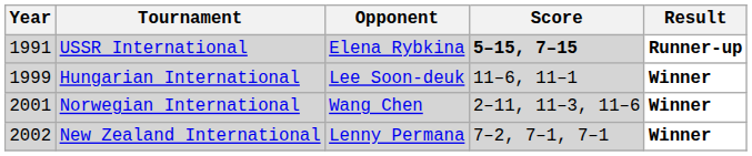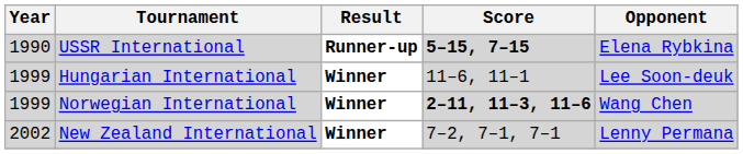 <table class="sortable wikitable" style="font-size: 90%;">
 <tr>
 <th>Year</th>
 <th>Tournament</th>
+<th>Result</th>
+<th>Score</th>
 <th>Opponent</th>
-<th>Score</th>
-<th>Result</th>
 </tr>
 <tr style="background:#D5D5D5">
-<td align="center">1991</td>
+<td align="center">1990</td>
 <td align="left"><a href='#'>USSR International</a></td>
+<td style="text-align:left; background:white"> <strong>Runner-up</strong></td>
+<td align="left"><strong>5–15, 7–15</strong></td>
 <td align="left"> <a href='#'>Elena Rybkina</a></td>
-<td align="left"><strong>5–15, 7–15</strong></td>
-<td style="text-align:left; background:white"> <strong>Runner-up</strong></td>
 </tr>
 <tr style="background:#D5D5D5">
 <td align="center">1999</td>
 <td align="left"><a href='#'>Hungarian International</a></td>
+<td style="text-align:left; background:white"> <strong>Winner</strong></td>
+<td align="left">11–6, 11–1</td>
 <td align="left"> <a href='#'>Lee Soon-deuk</a></td>
-<td align="left">11–6, 11–1</td>
-<td style="text-align:left; background:white"> <strong>Winner</strong></td>
 </tr>
 <tr style="background:#D5D5D5">
-<td align="center">2001</td>
+<td align="center">1999</td>
 <td align="left"><a href='#'>Norwegian International</a></td>
+<td style="text-align:left; background:white"> <strong>Winner</strong></td>
+<td align="left"><strong>2–11, 11–3, 11–6</strong></td>
 <td align="left"> <a href='#'>Wang Chen</a></td>
-<td align="left">2–11, 11–3, 11–6</td>
-<td style="text-align:left; background:white"> <strong>Winner</strong></td>
 </tr>
 <tr style="background:#D5D5D5">
 <td align="center">2002</td>
 <td align="left"><a href='#'>New Zealand International</a></td>
+<td style="text-align:left; background:white"> <strong>Winner</strong></td>
+<td align="left">7–2, 7–1, 7–1</td>
 <td align="left"> <a href='#'>Lenny Permana</a></td>
-<td align="left">7–2, 7–1, 7–1</td>
-<td style="text-align:left; background:white"> <strong>Winner</strong></td>
 </tr>
 </table>
